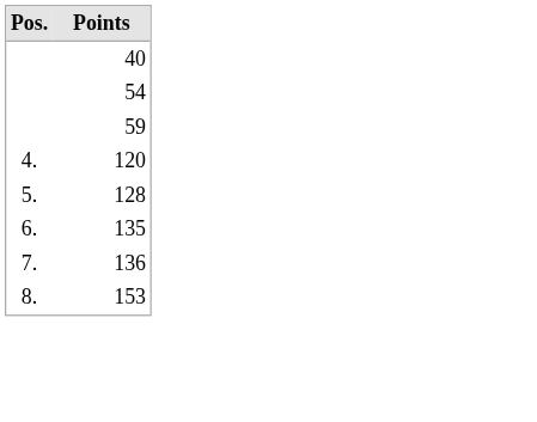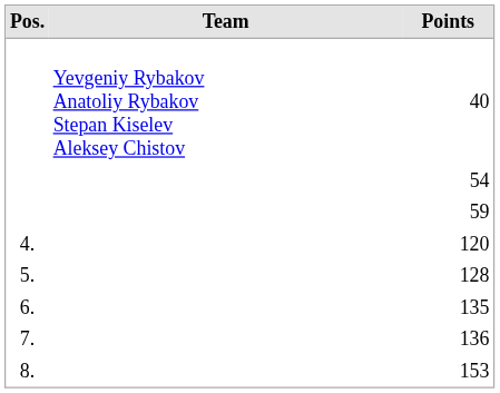 <table cellspacing="0" cellpadding="3" style="border:1px solid #AAAAAA;font-size:90%">
 <tr bgcolor="#E4E4E4">
 <th style="border-bottom:1px solid #AAAAAA" width=10>Pos.</th>
+<th style="border-bottom:1px solid #AAAAAA" width=250>Team</th>
 <th style="border-bottom:1px solid #AAAAAA" width=60>Points</th>
 </tr>
 <tr align="center">
 <td align="center" valign="top"></td>
+<td align="left"> <br> <a href='#'>Yevgeniy Rybakov</a> <br> <a href='#'>Anatoliy Rybakov</a> <br> <a href='#'>Stepan Kiselev</a> <br> <a href='#'>Aleksey Chistov</a> <br></td>
 <td align="right">40</td>
 </tr>
 <tr align="center">
 <td align="center" valign="top"></td>
+<td align="left"></td>
 <td align="right">54</td>
 </tr>
 <tr align="center">
 <td align="center" valign="top"></td>
+<td align="left"></td>
 <td align="right">59</td>
 </tr>
 <tr align="center">
 <td align="center" valign="top">4.</td>
+<td align="left"></td>
 <td align="right">120</td>
 </tr>
 <tr align="center">
 <td align="center" valign="top">5.</td>
+<td align="left"></td>
 <td align="right">128</td>
 </tr>
 <tr align="center">
 <td align="center" valign="top">6.</td>
+<td align="left"></td>
 <td align="right">135</td>
 </tr>
 <tr align="center">
 <td align="center" valign="top">7.</td>
+<td align="left"></td>
 <td align="right">136</td>
 </tr>
 <tr align="center">
 <td align="center" valign="top">8.</td>
+<td align="left"></td>
 <td align="right">153</td>
 </tr>
 </table>
